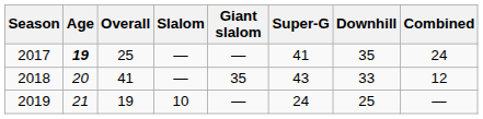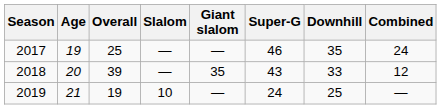 <table class=wikitable style="text-align:center">
 <tr>
 <th>Season</th>
 <th>Age</th>
 <th>Overall</th>
 <th>Slalom</th>
 <th>Giant<br> slalom </th>
 <th>Super-G</th>
 <th>Downhill</th>
 <th>Combined</th>
 </tr>
 <tr>
 <td>2017</td>
-<td><strong><em>19</em></strong></td>
+<td><em>19</em></td>
 <td>25</td>
 <td>—</td>
 <td>—</td>
-<td>41</td>
+<td>46</td>
 <td>35</td>
 <td>24</td>
 </tr>
 <tr>
 <td>2018</td>
 <td><em>20</em></td>
-<td>41</td>
+<td>39</td>
 <td>—</td>
 <td>35</td>
 <td>43</td>
 <td>33</td>
 <td>12</td>
 </tr>
 <tr>
 <td>2019</td>
 <td><em>21</em></td>
 <td>19</td>
 <td>10</td>
 <td>—</td>
 <td>24</td>
 <td>25</td>
 <td>—</td>
 </tr>
 </table>
